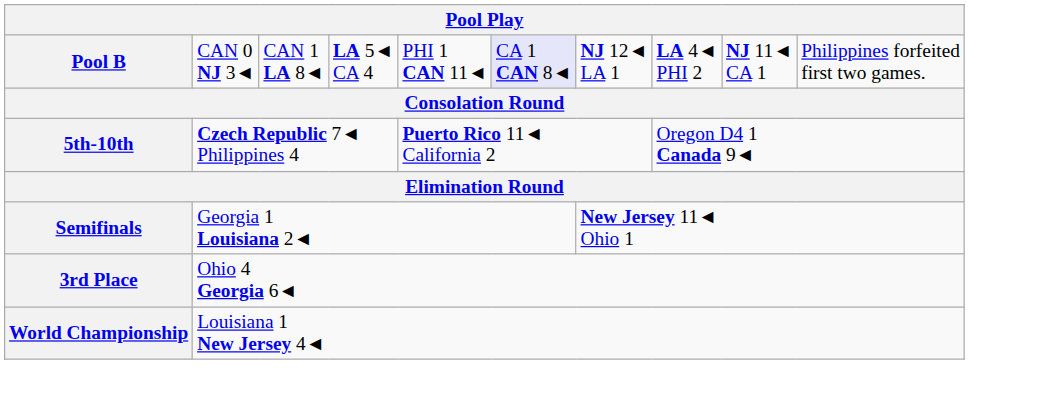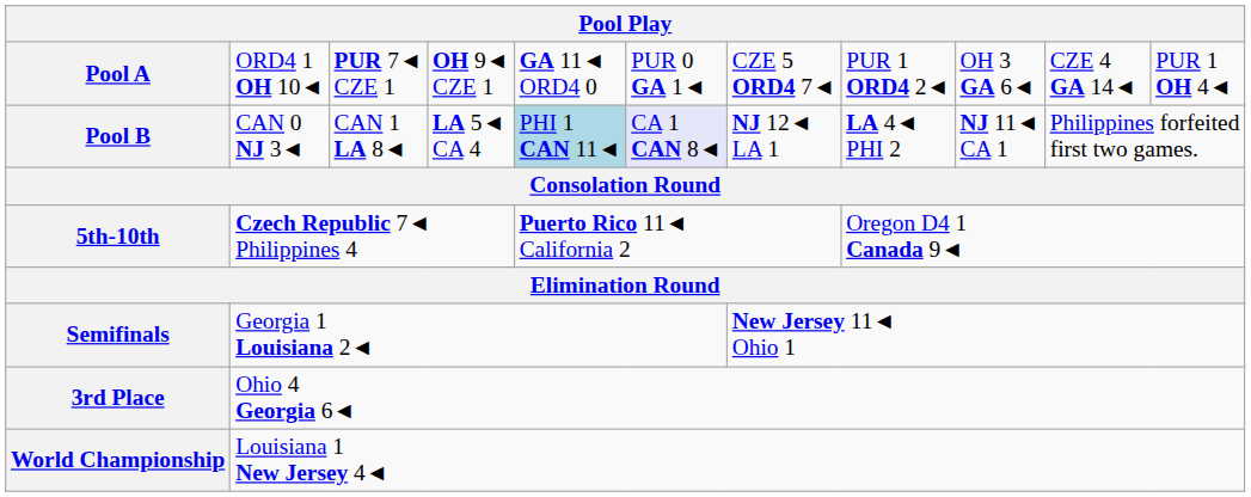 <table class="wikitable">
 <tr>
 <th colspan="11"><a href='#'>Pool Play</a></th>
+</tr>
+<tr>
+<th><a href='#'>Pool A</a></th>
+<td> <a href='#'>ORD4</a> 1 <br> <strong> <a href='#'>OH</a></strong> 10◄ <br></td>
+<td><strong> <a href='#'>PUR</a></strong> 7◄ <br>  <a href='#'>CZE</a> 1 <br> </td>
+<td><strong> <a href='#'>OH</a></strong> 9◄ <br>  <a href='#'>CZE</a> 1 <br> </td>
+<td><strong> <a href='#'>GA</a></strong> 11◄ <br> <a href='#'>ORD4</a> 0  <br> </td>
+<td> <a href='#'>PUR</a> 0 <br> <strong> <a href='#'>GA</a></strong> 1◄ <br> </td>
+<td> <a href='#'>CZE</a> 5 <br> <strong> <a href='#'>ORD4</a></strong> 7◄ <br> </td>
+<td> <a href='#'>PUR</a> 1 <br> <strong> <a href='#'>ORD4</a></strong> 2◄ <br> </td>
+<td> <a href='#'>OH</a> 3 <br> <strong> <a href='#'>GA</a></strong> 6◄ <br> </td>
+<td> <a href='#'>CZE</a> 4  <br> <strong> <a href='#'>GA</a></strong> 14◄ <br> </td>
+<td> <a href='#'>PUR</a> 1 <br> <strong> <a href='#'>OH</a></strong> 4◄ <br></td>
 </tr>
 <tr>
 <th><a href='#'>Pool B</a></th>
 <td> <a href='#'>CAN</a> 0 <br>  <strong><a href='#'>NJ</a></strong> 3◄ <br></td>
 <td> <a href='#'>CAN</a> 1 <br> <strong> <a href='#'>LA</a></strong> 8◄ <br></td>
 <td><strong> <a href='#'>LA</a></strong> 5◄ <br>  <a href='#'>CA</a> 4 <br></td>
-<td> <a href='#'>PHI</a> 1  <br>  <strong><a href='#'>CAN</a></strong> 11◄ <br> </td>
+<td style="background: lightblue;"> <a href='#'>PHI</a> 1  <br>  <strong><a href='#'>CAN</a></strong> 11◄ <br> </td>
 <td style="background: lavender;"> <a href='#'>CA</a> 1 <br>  <strong><a href='#'>CAN</a></strong> 8◄ <br> </td>
 <td> <strong><a href='#'>NJ</a></strong> 12◄ <br>  <a href='#'>LA</a> 1  <br> </td>
 <td><strong> <a href='#'>LA</a></strong> 4◄ <br>  <a href='#'>PHI</a> 2 <br></td>
 <td> <strong><a href='#'>NJ</a></strong> 11◄ <br>  <a href='#'>CA</a> 1  <br> </td>
 <td colspan="2"><a href='#'>Philippines</a> forfeited <br> first two games.</td>
 </tr>
 <tr>
 <th colspan="11"><a href='#'>Consolation Round</a></th>
 </tr>
 <tr>
 <th><a href='#'>5th-10th</a></th>
 <td colspan="3"><strong> <a href='#'>Czech Republic</a></strong> 7◄ <br>  <a href='#'>Philippines</a> 4 <br> </td>
 <td colspan="3"><strong> <a href='#'>Puerto Rico</a></strong> 11◄ <br>  <a href='#'>California</a> 2 <br> </td>
 <td colspan="4"> <a href='#'>Oregon D4</a> 1 <br>  <strong><a href='#'>Canada</a></strong> 9◄ <br> </td>
 </tr>
 <tr>
 <th colspan="11"><a href='#'>Elimination Round</a></th>
 </tr>
 <tr>
 <th><a href='#'>Semifinals</a></th>
 <td colspan="5"> <a href='#'>Georgia</a> 1 <br> <strong> <a href='#'>Louisiana</a></strong> 2◄ <br> </td>
 <td colspan="5"><strong> <a href='#'>New Jersey</a></strong> 11◄ <br>  <a href='#'>Ohio</a> 1  <br> </td>
 </tr>
 <tr>
 <th><a href='#'>3rd Place</a></th>
 <td colspan="10"> <a href='#'>Ohio</a> 4 <br> <strong> <a href='#'>Georgia</a></strong> 6◄ <br> </td>
 </tr>
 <tr>
 <th><a href='#'>World Championship</a></th>
 <td colspan="10"> <a href='#'>Louisiana</a> 1 <br> <strong> <a href='#'>New Jersey</a></strong> 4◄ <br> </td>
 </tr>
 </table>
